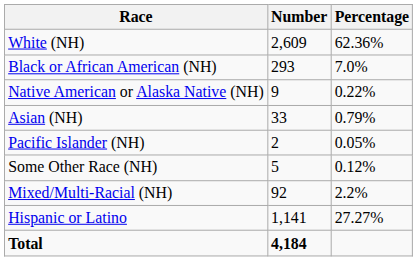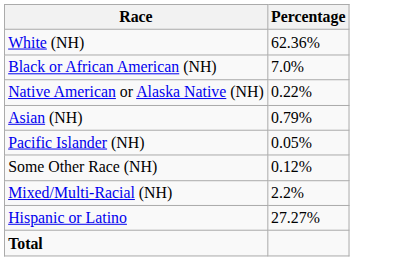 <table class="wikitable">
 <tr>
 <th>Race</th>
-<th>Number</th>
 <th>Percentage</th>
 </tr>
 <tr>
 <td><a href='#'>White</a> (NH)</td>
-<td>2,609</td>
 <td>62.36%</td>
 </tr>
 <tr>
 <td><a href='#'>Black or African American</a> (NH)</td>
-<td>293</td>
 <td>7.0%</td>
 </tr>
 <tr>
 <td><a href='#'>Native American</a> or <a href='#'>Alaska Native</a> (NH)</td>
-<td>9</td>
 <td>0.22%</td>
 </tr>
 <tr>
 <td><a href='#'>Asian</a> (NH)</td>
-<td>33</td>
 <td>0.79%</td>
 </tr>
 <tr>
 <td><a href='#'>Pacific Islander</a> (NH)</td>
-<td>2</td>
 <td>0.05%</td>
 </tr>
 <tr>
 <td>Some Other Race (NH)</td>
-<td>5</td>
 <td>0.12%</td>
 </tr>
 <tr>
 <td><a href='#'>Mixed/Multi-Racial</a> (NH)</td>
-<td>92</td>
 <td>2.2%</td>
 </tr>
 <tr>
 <td><a href='#'>Hispanic or Latino</a></td>
-<td>1,141</td>
 <td>27.27%</td>
 </tr>
 <tr>
 <td><strong>Total</strong></td>
-<td><strong>4,184</strong></td>
 <td></td>
 </tr>
 </table>
